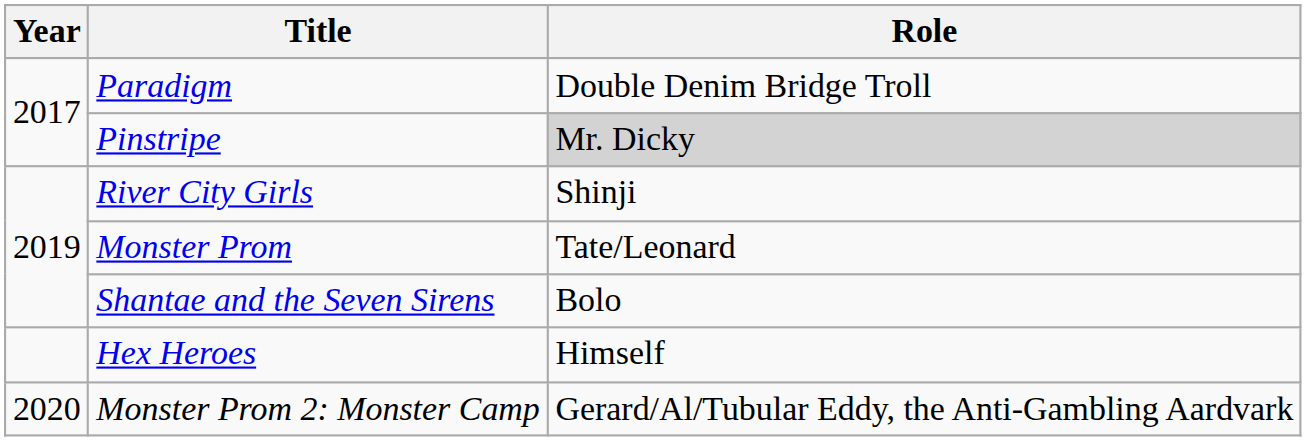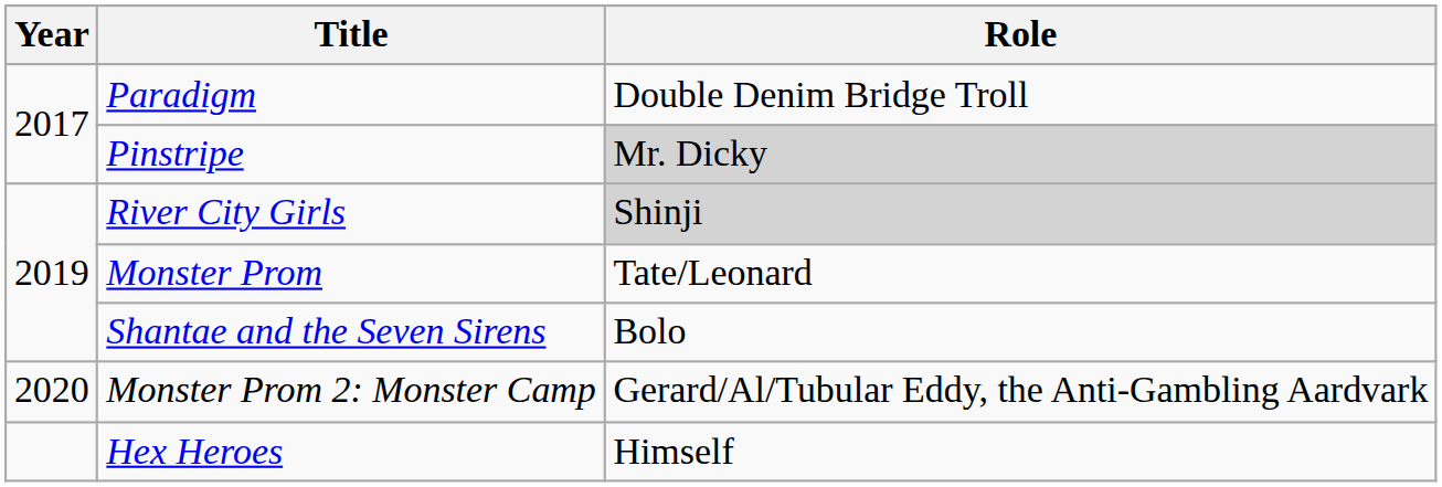 <table class="wikitable sortable">
 <tr>
 <th>Year</th>
 <th>Title</th>
 <th>Role</th>
 </tr>
 <tr>
 <td rowspan="2">2017</td>
 <td><em><a href='#'>Paradigm</a></em></td>
 <td>Double Denim Bridge Troll</td>
 </tr>
 <tr>
 <td><em><a href='#'>Pinstripe</a></em></td>
 <td style="background: lightgrey;">Mr. Dicky</td>
 </tr>
 <tr>
 <td rowspan="3">2019</td>
 <td><em><a href='#'>River City Girls</a></em></td>
-<td>Shinji</td>
+<td style="background: lightgrey;">Shinji</td>
 </tr>
 <tr>
 <td><em><a href='#'>Monster Prom</a></em></td>
 <td>Tate/Leonard</td>
 </tr>
 <tr>
 <td><em><a href='#'>Shantae and the Seven Sirens</a></em></td>
 <td>Bolo</td>
 </tr>
 <tr>
+<td>2020</td>
+<td><em>Monster Prom 2: Monster Camp</em></td>
+<td>Gerard/Al/Tubular Eddy, the Anti-Gambling Aardvark</td>
+</tr>
+<tr>
 <td></td>
 <td><em><a href='#'>Hex Heroes</a></em></td>
 <td>Himself</td>
 </tr>
-<tr>
-<td>2020</td>
-<td><em>Monster Prom 2: Monster Camp</em></td>
-<td>Gerard/Al/Tubular Eddy, the Anti-Gambling Aardvark</td>
-</tr>
 </table>
